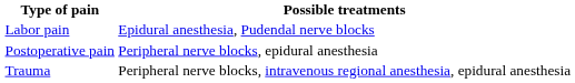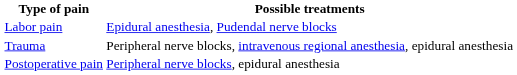 <table>
 <tr>
 <th>Type of pain</th>
 <th>Possible treatments</th>
 </tr>
 <tr>
 <td><a href='#'>Labor pain</a></td>
 <td><a href='#'>Epidural anesthesia</a>, <a href='#'>Pudendal nerve blocks</a></td>
 </tr>
 <tr>
+<td><a href='#'>Trauma</a></td>
+<td>Peripheral nerve blocks, <a href='#'>intravenous regional anesthesia</a>, epidural anesthesia</td>
+</tr>
+<tr>
 <td><a href='#'>Postoperative pain</a></td>
 <td><a href='#'>Peripheral nerve blocks</a>, epidural anesthesia</td>
 </tr>
-<tr>
-<td><a href='#'>Trauma</a></td>
-<td>Peripheral nerve blocks, <a href='#'>intravenous regional anesthesia</a>, epidural anesthesia</td>
-</tr>
 </table>
